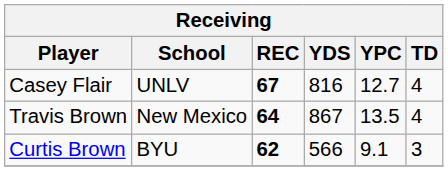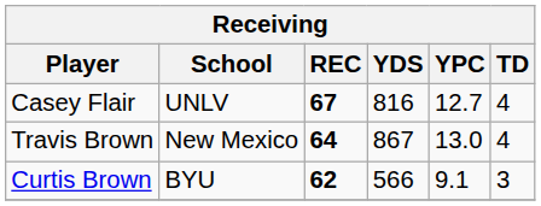 <table class="wikitable">
 <tr>
 <th colspan="6" align="center">Receiving</th>
 </tr>
 <tr>
 <th>Player</th>
 <th>School</th>
 <th>REC</th>
 <th>YDS</th>
 <th>YPC</th>
 <th>TD</th>
 </tr>
 <tr>
 <td>Casey Flair</td>
 <td>UNLV</td>
 <td><strong>67</strong></td>
 <td>816</td>
 <td>12.7</td>
 <td>4</td>
 </tr>
 <tr>
 <td>Travis Brown</td>
 <td>New Mexico</td>
 <td><strong>64</strong></td>
 <td>867</td>
-<td>13.5</td>
+<td>13.0</td>
 <td>4</td>
 </tr>
 <tr>
 <td><a href='#'>Curtis Brown</a></td>
 <td>BYU</td>
 <td><strong>62</strong></td>
 <td>566</td>
 <td>9.1</td>
 <td>3</td>
 </tr>
 <tr>
 </tr>
 </table>
